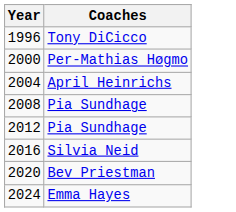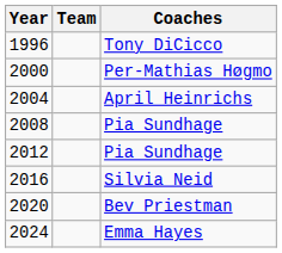 <table class="wikitable">
 <tr>
 <th>Year</th>
+<th>Team</th>
 <th>Coaches</th>
 </tr>
 <tr>
 <td>1996</td>
+<td></td>
 <td> <a href='#'>Tony DiCicco</a></td>
 </tr>
 <tr>
 <td>2000</td>
+<td></td>
 <td> <a href='#'>Per-Mathias Høgmo</a></td>
 </tr>
 <tr>
 <td>2004</td>
+<td></td>
 <td> <a href='#'>April Heinrichs</a></td>
 </tr>
 <tr>
 <td>2008</td>
+<td></td>
 <td> <a href='#'>Pia Sundhage</a></td>
 </tr>
 <tr>
 <td>2012</td>
+<td></td>
 <td> <a href='#'>Pia Sundhage</a></td>
 </tr>
 <tr>
 <td>2016</td>
+<td></td>
 <td> <a href='#'>Silvia Neid</a></td>
 </tr>
 <tr>
 <td>2020</td>
+<td></td>
 <td> <a href='#'>Bev Priestman</a></td>
 </tr>
 <tr>
 <td>2024</td>
+<td></td>
 <td> <a href='#'>Emma Hayes</a></td>
 </tr>
 </table>
